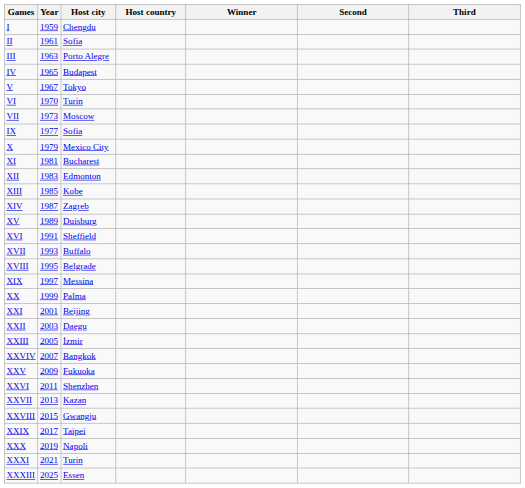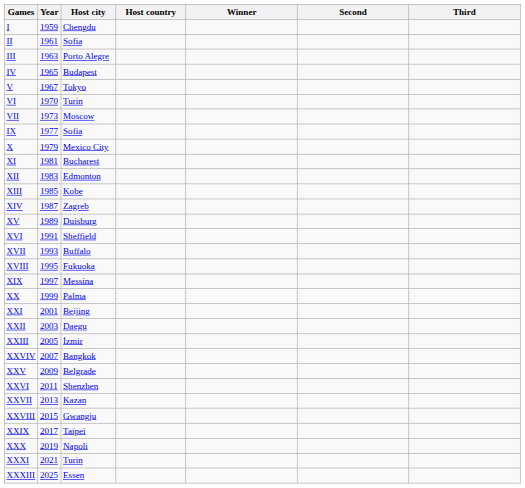 <table class=wikitable style=font-size:90%;>
 <tr>
 <th width=40>Games</th>
 <th width=30>Year</th>
 <th width=80>Host city</th>
 <th width=105>Host country</th>
 <th width=170>Winner</th>
 <th width=170>Second</th>
 <th width=170>Third</th>
 </tr>
 <tr>
 <td><a href='#'>I</a></td>
 <td><a href='#'>1959</a></td>
 <td><a href='#'>Chengdu</a></td>
 <td></td>
 <td></td>
 <td></td>
 <td></td>
 </tr>
 <tr>
 <td><a href='#'>II</a></td>
 <td><a href='#'>1961</a></td>
 <td><a href='#'>Sofia</a></td>
 <td></td>
 <td></td>
 <td></td>
 <td></td>
 </tr>
 <tr>
 <td><a href='#'>III</a></td>
 <td><a href='#'>1963</a></td>
 <td><a href='#'>Porto Alegre</a></td>
 <td></td>
 <td></td>
 <td></td>
 <td></td>
 </tr>
 <tr>
 <td><a href='#'>IV</a></td>
 <td><a href='#'>1965</a></td>
 <td><a href='#'>Budapest</a></td>
 <td></td>
 <td></td>
 <td></td>
 <td></td>
 </tr>
 <tr>
 <td><a href='#'>V</a></td>
 <td><a href='#'>1967</a></td>
 <td><a href='#'>Tokyo</a></td>
 <td></td>
 <td></td>
 <td></td>
 <td></td>
 </tr>
 <tr>
 <td><a href='#'>VI</a></td>
 <td><a href='#'>1970</a></td>
 <td><a href='#'>Turin</a></td>
 <td></td>
 <td></td>
 <td></td>
 <td></td>
 </tr>
 <tr>
 <td><a href='#'>VII</a></td>
 <td><a href='#'>1973</a></td>
 <td><a href='#'>Moscow</a></td>
 <td></td>
 <td></td>
 <td></td>
 <td></td>
 </tr>
 <tr>
 <td><a href='#'>IX</a></td>
 <td><a href='#'>1977</a></td>
 <td><a href='#'>Sofia</a></td>
 <td></td>
 <td></td>
 <td></td>
 <td></td>
 </tr>
 <tr>
 <td><a href='#'>X</a></td>
 <td><a href='#'>1979</a></td>
 <td><a href='#'>Mexico City</a></td>
 <td></td>
 <td></td>
 <td></td>
 <td></td>
 </tr>
 <tr>
 <td><a href='#'>XI</a></td>
 <td><a href='#'>1981</a></td>
 <td><a href='#'>Bucharest</a></td>
 <td></td>
 <td></td>
 <td></td>
 <td></td>
 </tr>
 <tr>
 <td><a href='#'>XII</a></td>
 <td><a href='#'>1983</a></td>
 <td><a href='#'>Edmonton</a></td>
 <td></td>
 <td></td>
 <td></td>
 <td></td>
 </tr>
 <tr>
 <td><a href='#'>XIII</a></td>
 <td><a href='#'>1985</a></td>
 <td><a href='#'>Kobe</a></td>
 <td></td>
 <td></td>
 <td></td>
 <td></td>
 </tr>
 <tr>
 <td><a href='#'>XIV</a></td>
 <td><a href='#'>1987</a></td>
 <td><a href='#'>Zagreb</a></td>
 <td></td>
 <td></td>
 <td></td>
 <td></td>
 </tr>
 <tr>
 <td><a href='#'>XV</a></td>
 <td><a href='#'>1989</a></td>
 <td><a href='#'>Duisburg</a></td>
 <td></td>
 <td></td>
 <td></td>
 <td></td>
 </tr>
 <tr>
 <td><a href='#'>XVI</a></td>
 <td><a href='#'>1991</a></td>
 <td><a href='#'>Sheffield</a></td>
 <td></td>
 <td></td>
 <td></td>
 <td></td>
 </tr>
 <tr>
 <td><a href='#'>XVII</a></td>
 <td><a href='#'>1993</a></td>
 <td><a href='#'>Buffalo</a></td>
 <td></td>
 <td></td>
 <td></td>
 <td></td>
 </tr>
 <tr>
 <td><a href='#'>XVIII</a></td>
 <td><a href='#'>1995</a></td>
-<td><a href='#'>Belgrade</a></td>
+<td><a href='#'>Fukuoka</a></td>
 <td></td>
 <td></td>
 <td></td>
 <td></td>
 </tr>
 <tr>
 <td><a href='#'>XIX</a></td>
 <td><a href='#'>1997</a></td>
 <td><a href='#'>Messina</a></td>
 <td></td>
 <td></td>
 <td></td>
 <td></td>
 </tr>
 <tr>
 <td><a href='#'>XX</a></td>
 <td><a href='#'>1999</a></td>
 <td><a href='#'>Palma</a></td>
 <td></td>
 <td></td>
 <td></td>
 <td></td>
 </tr>
 <tr>
 <td><a href='#'>XXI</a></td>
 <td><a href='#'>2001</a></td>
 <td><a href='#'>Beijing</a></td>
 <td></td>
 <td></td>
 <td></td>
 <td></td>
 </tr>
 <tr>
 <td><a href='#'>XXII</a></td>
 <td><a href='#'>2003</a></td>
 <td><a href='#'>Daegu</a></td>
 <td></td>
 <td></td>
 <td></td>
 <td></td>
 </tr>
 <tr>
 <td><a href='#'>XXIII</a></td>
 <td><a href='#'>2005</a></td>
 <td><a href='#'>İzmir</a></td>
 <td></td>
 <td></td>
 <td></td>
 <td></td>
 </tr>
 <tr>
 <td><a href='#'>XXVIV</a></td>
 <td><a href='#'>2007</a></td>
 <td><a href='#'>Bangkok</a></td>
 <td></td>
 <td></td>
 <td></td>
 <td></td>
 </tr>
 <tr>
 <td><a href='#'>XXV</a></td>
 <td><a href='#'>2009</a></td>
-<td><a href='#'>Fukuoka</a></td>
+<td><a href='#'>Belgrade</a></td>
 <td></td>
 <td></td>
 <td></td>
 <td></td>
 </tr>
 <tr>
 <td><a href='#'>XXVI</a></td>
 <td><a href='#'>2011</a></td>
 <td><a href='#'>Shenzhen</a></td>
 <td></td>
 <td></td>
 <td></td>
 <td></td>
 </tr>
 <tr>
 <td><a href='#'>XXVII</a></td>
 <td><a href='#'>2013</a></td>
 <td><a href='#'>Kazan</a></td>
 <td></td>
 <td></td>
 <td></td>
 <td></td>
 </tr>
 <tr>
 <td><a href='#'>XXVIII</a></td>
 <td><a href='#'>2015</a></td>
 <td><a href='#'>Gwangju</a></td>
 <td></td>
 <td></td>
 <td></td>
 <td></td>
 </tr>
 <tr>
 <td><a href='#'>XXIX</a></td>
 <td><a href='#'>2017</a></td>
 <td><a href='#'>Taipei</a></td>
 <td></td>
 <td></td>
 <td></td>
 <td></td>
 </tr>
 <tr>
 <td><a href='#'>XXX</a></td>
 <td><a href='#'>2019</a></td>
 <td><a href='#'>Napoli</a></td>
 <td></td>
 <td></td>
 <td></td>
 <td></td>
 </tr>
 <tr>
 <td><a href='#'>XXXI</a></td>
 <td><a href='#'>2021</a></td>
 <td><a href='#'>Turin</a></td>
 <td></td>
 <td></td>
 <td></td>
 <td></td>
 </tr>
 <tr>
 <td><a href='#'>XXXIII</a></td>
 <td><a href='#'>2025</a></td>
 <td><a href='#'>Essen</a></td>
 <td></td>
 <td></td>
 <td></td>
 <td></td>
 </tr>
 </table>
